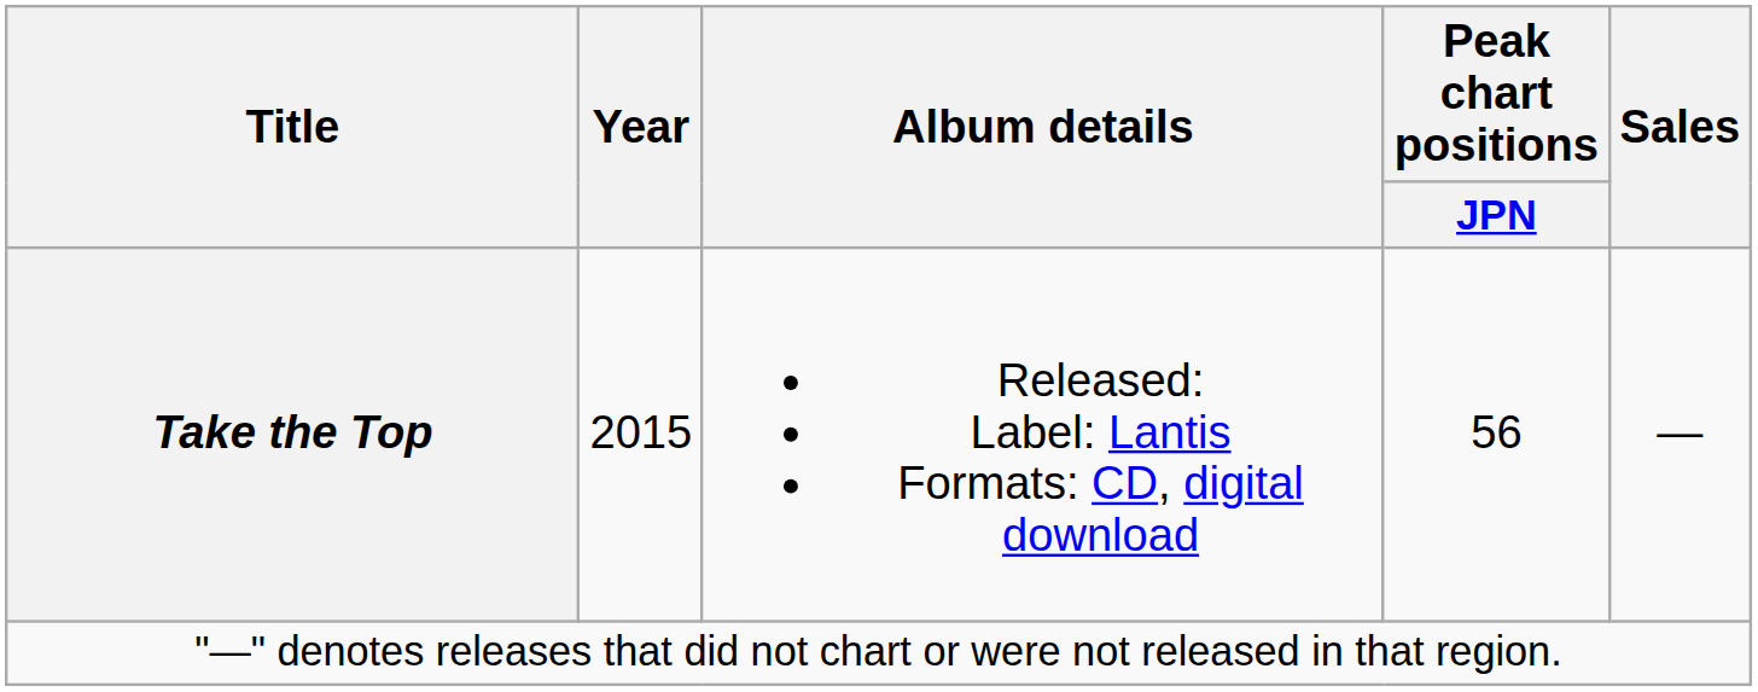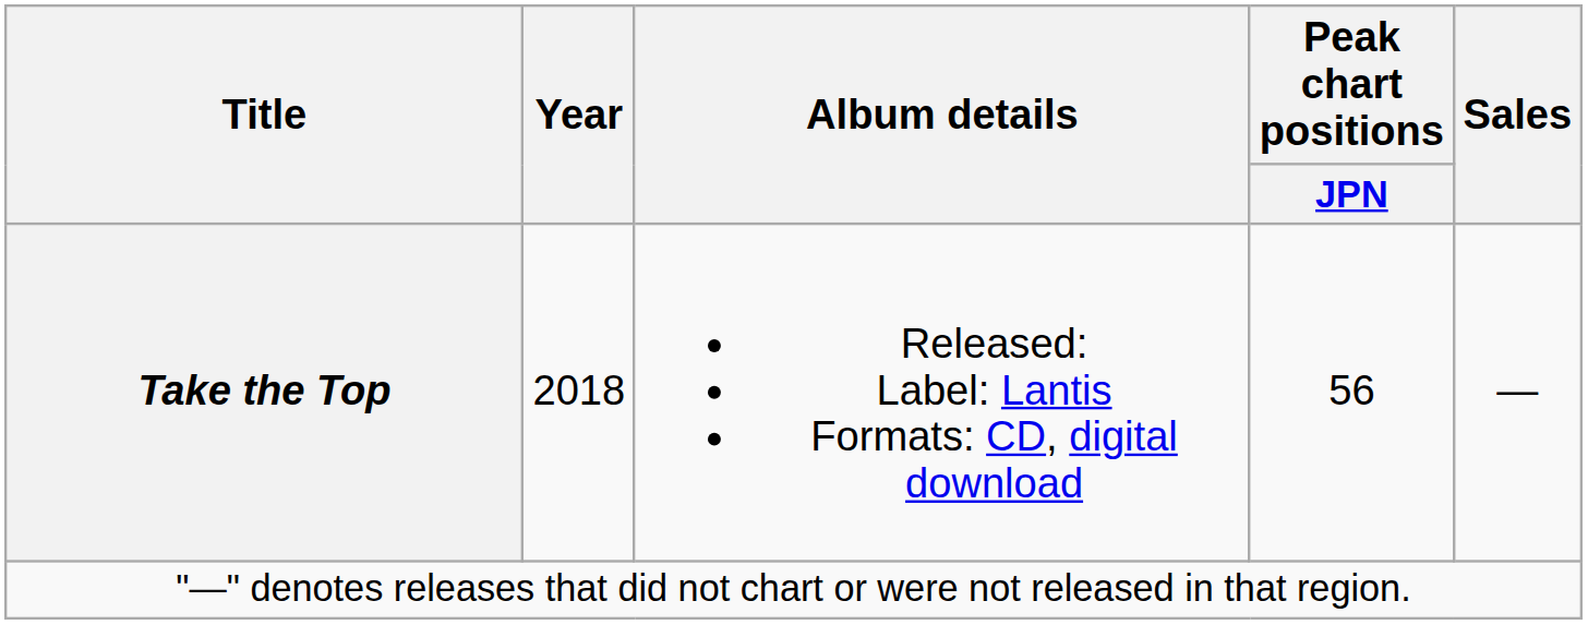 <table class="wikitable plainrowheaders" style="text-align:center;">
 <tr>
 <th scope="col" rowspan="2" style="width:12em;">Title</th>
 <th scope="col" rowspan="2">Year</th>
 <th scope="col" rowspan="2">Album details</th>
 <th scope="col" colspan="1">Peak chart positions</th>
 <th scope="col" rowspan="2">Sales</th>
 </tr>
 <tr>
 <th scope="col" style="width:3em;font-size:90%;"><a href='#'>JPN</a><br></th>
 </tr>
 <tr>
 <th scope="row"><em>Take the Top</em></th>
-<td>2015</td>
+<td>2018</td>
 <td><br><ul><li>Released: </li><li>Label: <a href='#'>Lantis</a></li><li>Formats: <a href='#'>CD</a>, <a href='#'>digital download</a></li></ul></td>
 <td>56</td>
 <td>—</td>
 </tr>
 <tr>
 <td colspan="5" style="font-size:90%;">"—" denotes releases that did not chart or were not released in that region.</td>
 </tr>
 </table>
